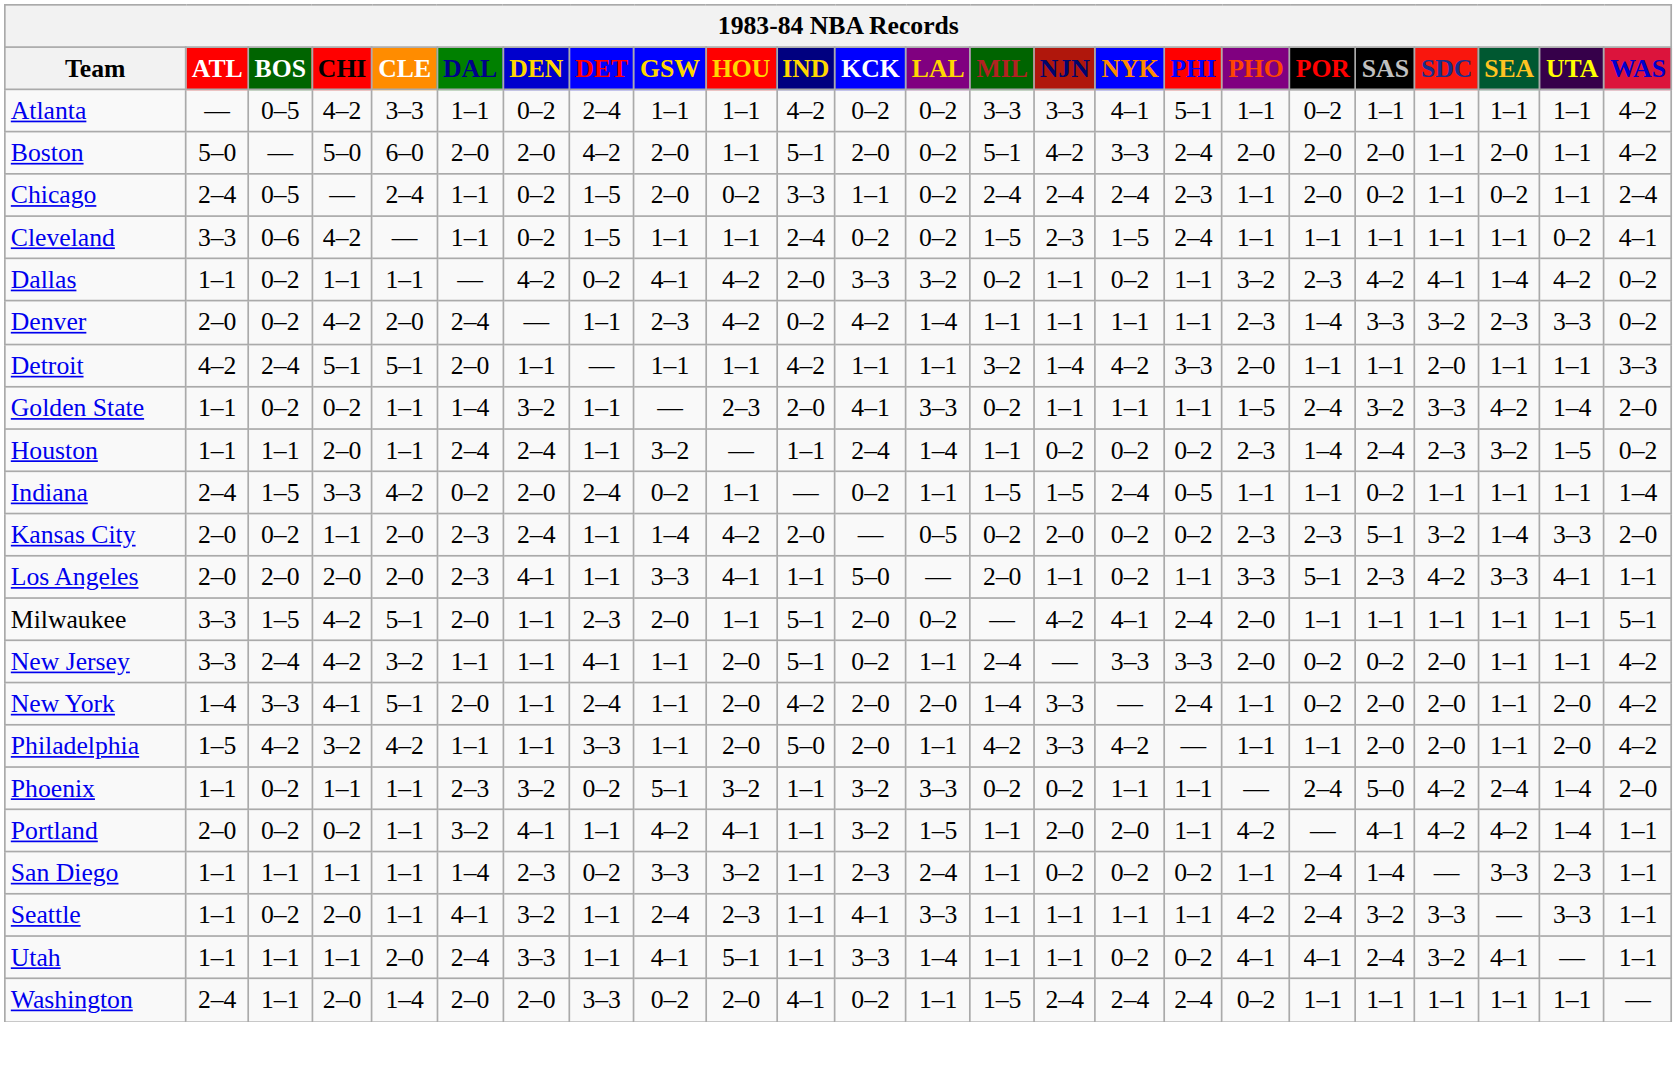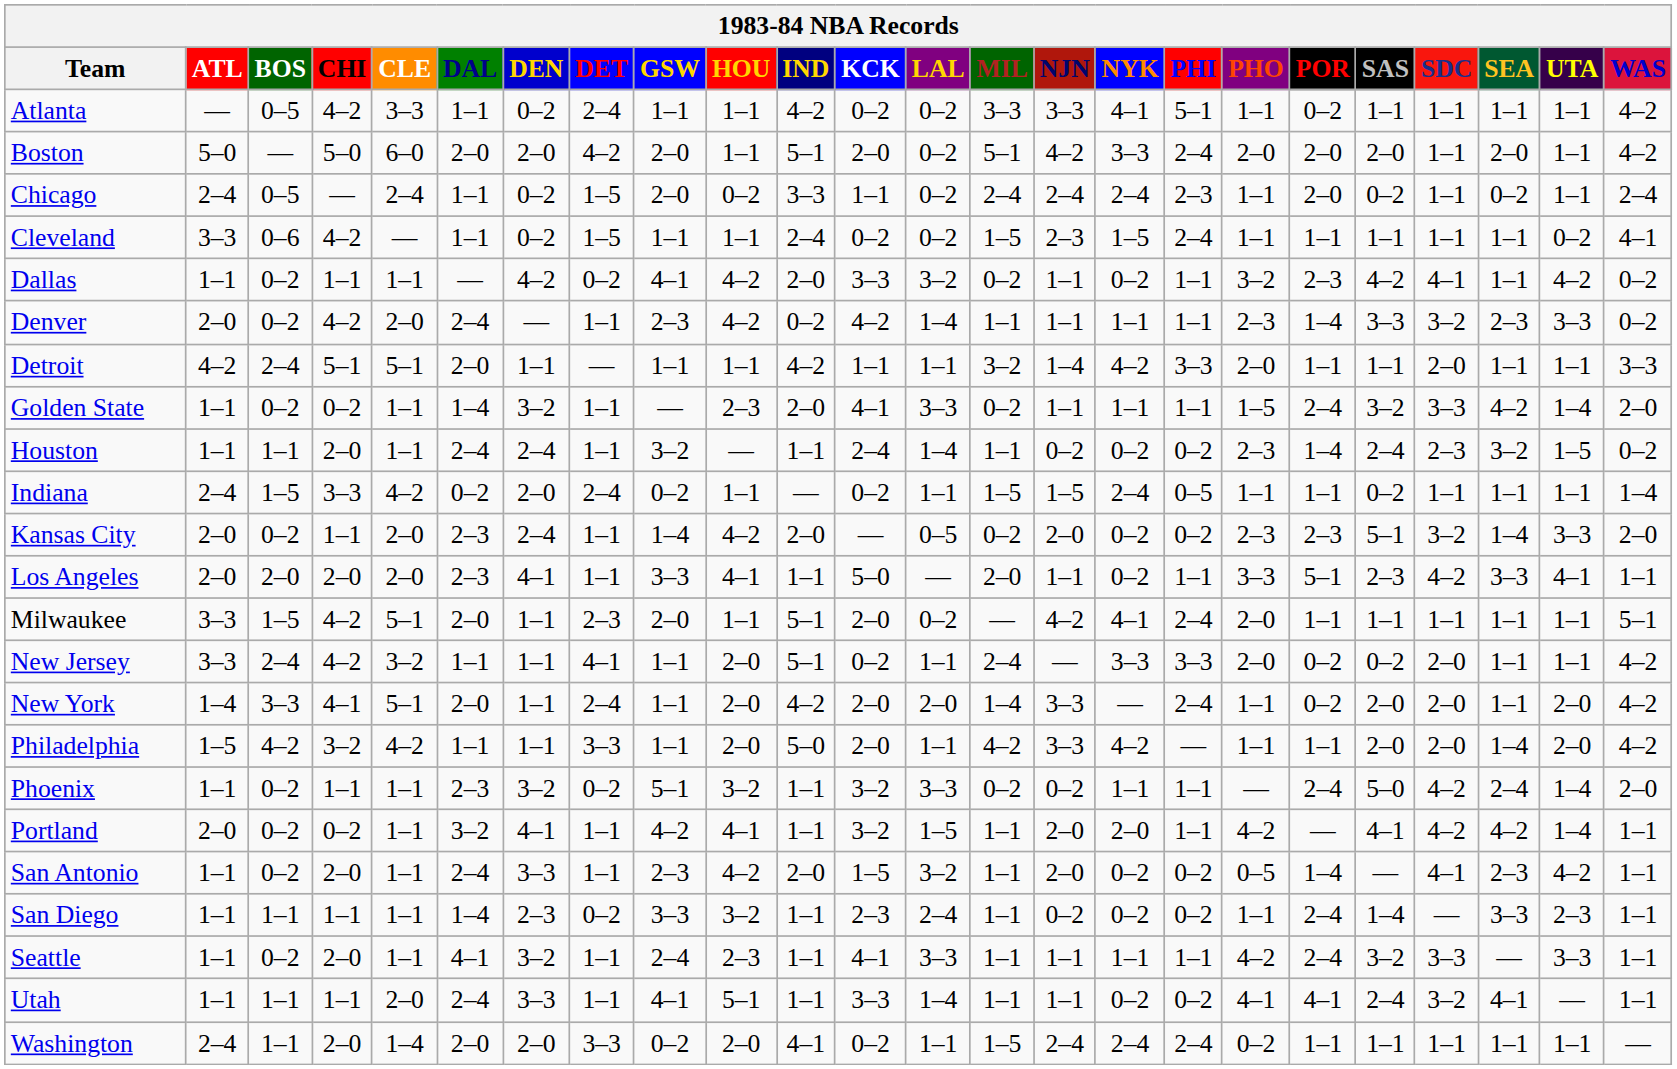 <table class="wikitable" style="font-size:95%; text-align:center;">
 <tr>
 <th colspan=24>1983-84 NBA Records</th>
 </tr>
 <tr>
 <th width=100>Team</th>
 <th style="background:#FF0000;color:#FFFFFF;width=35">ATL</th>
 <th style="background:#006400;color:#FFFFFF;width=35">BOS</th>
 <th style="background:#FF0000;color:#000000;width=35">CHI</th>
 <th style="background:#FF8C00;color:#FFFFFF;width=35">CLE</th>
 <th style="background:#008000;color:#00008B;width=35">DAL</th>
 <th style="background:#0000CD;color:#FFD700;width=35">DEN</th>
 <th style="background:#0000FF;color:#FF0000;width=35">DET</th>
 <th style="background:#0000FF;color:#FFD700;width=35">GSW</th>
 <th style="background:#FF0000;color:#FFD700;width=35">HOU</th>
 <th style="background:#000080;color:#FFD700;width=35">IND</th>
 <th style="background:#0000FF;color:#FFFFFF;width=35">KCK</th>
 <th style="background:#800080;color:#FFD700;width=35">LAL</th>
 <th style="background:#006400;color:#B22222;width=35">MIL</th>
 <th style="background:#B0170C;color:#00056D;width=35">NJN</th>
 <th style="background:#0000FF;color:#FF8C00;width=35">NYK</th>
 <th style="background:#FF0000;color:#0000FF;width=35">PHI</th>
 <th style="background:#800080;color:#FF4500;width=35">PHO</th>
 <th style="background:#000000;color:#FF0000;width=35">POR</th>
 <th style="background:#000000;color:#C0C0C0;width=35">SAS</th>
 <th style="background:#F9160D;color:#1A2E8B;width=35">SDC</th>
 <th style="background:#005831;color:#FFC322;width=35">SEA</th>
 <th style="background:#36004A;color:#FFFF00;width=35">UTA</th>
 <th style="background:#DC143C;color:#0000CD;width=35">WAS</th>
 </tr>
 <tr>
 <td style="text-align:left;"><a href='#'>Atlanta</a></td>
 <td>—</td>
 <td>0–5</td>
 <td>4–2</td>
 <td>3–3</td>
 <td>1–1</td>
 <td>0–2</td>
 <td>2–4</td>
 <td>1–1</td>
 <td>1–1</td>
 <td>4–2</td>
 <td>0–2</td>
 <td>0–2</td>
 <td>3–3</td>
 <td>3–3</td>
 <td>4–1</td>
 <td>5–1</td>
 <td>1–1</td>
 <td>0–2</td>
 <td>1–1</td>
 <td>1–1</td>
 <td>1–1</td>
 <td>1–1</td>
 <td>4–2</td>
 </tr>
 <tr>
 <td style="text-align:left;"><a href='#'>Boston</a></td>
 <td>5–0</td>
 <td>—</td>
 <td>5–0</td>
 <td>6–0</td>
 <td>2–0</td>
 <td>2–0</td>
 <td>4–2</td>
 <td>2–0</td>
 <td>1–1</td>
 <td>5–1</td>
 <td>2–0</td>
 <td>0–2</td>
 <td>5–1</td>
 <td>4–2</td>
 <td>3–3</td>
 <td>2–4</td>
 <td>2–0</td>
 <td>2–0</td>
 <td>2–0</td>
 <td>1–1</td>
 <td>2–0</td>
 <td>1–1</td>
 <td>4–2</td>
 </tr>
 <tr>
 <td style="text-align:left;"><a href='#'>Chicago</a></td>
 <td>2–4</td>
 <td>0–5</td>
 <td>—</td>
 <td>2–4</td>
 <td>1–1</td>
 <td>0–2</td>
 <td>1–5</td>
 <td>2–0</td>
 <td>0–2</td>
 <td>3–3</td>
 <td>1–1</td>
 <td>0–2</td>
 <td>2–4</td>
 <td>2–4</td>
 <td>2–4</td>
 <td>2–3</td>
 <td>1–1</td>
 <td>2–0</td>
 <td>0–2</td>
 <td>1–1</td>
 <td>0–2</td>
 <td>1–1</td>
 <td>2–4</td>
 </tr>
 <tr>
 <td style="text-align:left;"><a href='#'>Cleveland</a></td>
 <td>3–3</td>
 <td>0–6</td>
 <td>4–2</td>
 <td>—</td>
 <td>1–1</td>
 <td>0–2</td>
 <td>1–5</td>
 <td>1–1</td>
 <td>1–1</td>
 <td>2–4</td>
 <td>0–2</td>
 <td>0–2</td>
 <td>1–5</td>
 <td>2–3</td>
 <td>1–5</td>
 <td>2–4</td>
 <td>1–1</td>
 <td>1–1</td>
 <td>1–1</td>
 <td>1–1</td>
 <td>1–1</td>
 <td>0–2</td>
 <td>4–1</td>
 </tr>
 <tr>
 <td style="text-align:left;"><a href='#'>Dallas</a></td>
 <td>1–1</td>
 <td>0–2</td>
 <td>1–1</td>
 <td>1–1</td>
 <td>—</td>
 <td>4–2</td>
 <td>0–2</td>
 <td>4–1</td>
 <td>4–2</td>
 <td>2–0</td>
 <td>3–3</td>
 <td>3–2</td>
 <td>0–2</td>
 <td>1–1</td>
 <td>0–2</td>
 <td>1–1</td>
 <td>3–2</td>
 <td>2–3</td>
 <td>4–2</td>
 <td>4–1</td>
-<td>1–4</td>
+<td>1–1</td>
 <td>4–2</td>
 <td>0–2</td>
 </tr>
 <tr>
 <td style="text-align:left;"><a href='#'>Denver</a></td>
 <td>2–0</td>
 <td>0–2</td>
 <td>4–2</td>
 <td>2–0</td>
 <td>2–4</td>
 <td>—</td>
 <td>1–1</td>
 <td>2–3</td>
 <td>4–2</td>
 <td>0–2</td>
 <td>4–2</td>
 <td>1–4</td>
 <td>1–1</td>
 <td>1–1</td>
 <td>1–1</td>
 <td>1–1</td>
 <td>2–3</td>
 <td>1–4</td>
 <td>3–3</td>
 <td>3–2</td>
 <td>2–3</td>
 <td>3–3</td>
 <td>0–2</td>
 </tr>
 <tr>
 <td style="text-align:left;"><a href='#'>Detroit</a></td>
 <td>4–2</td>
 <td>2–4</td>
 <td>5–1</td>
 <td>5–1</td>
 <td>2–0</td>
 <td>1–1</td>
 <td>—</td>
 <td>1–1</td>
 <td>1–1</td>
 <td>4–2</td>
 <td>1–1</td>
 <td>1–1</td>
 <td>3–2</td>
 <td>1–4</td>
 <td>4–2</td>
 <td>3–3</td>
 <td>2–0</td>
 <td>1–1</td>
 <td>1–1</td>
 <td>2–0</td>
 <td>1–1</td>
 <td>1–1</td>
 <td>3–3</td>
 </tr>
 <tr>
 <td style="text-align:left;"><a href='#'>Golden State</a></td>
 <td>1–1</td>
 <td>0–2</td>
 <td>0–2</td>
 <td>1–1</td>
 <td>1–4</td>
 <td>3–2</td>
 <td>1–1</td>
 <td>—</td>
 <td>2–3</td>
 <td>2–0</td>
 <td>4–1</td>
 <td>3–3</td>
 <td>0–2</td>
 <td>1–1</td>
 <td>1–1</td>
 <td>1–1</td>
 <td>1–5</td>
 <td>2–4</td>
 <td>3–2</td>
 <td>3–3</td>
 <td>4–2</td>
 <td>1–4</td>
 <td>2–0</td>
 </tr>
 <tr>
 <td style="text-align:left;"><a href='#'>Houston</a></td>
 <td>1–1</td>
 <td>1–1</td>
 <td>2–0</td>
 <td>1–1</td>
 <td>2–4</td>
 <td>2–4</td>
 <td>1–1</td>
 <td>3–2</td>
 <td>—</td>
 <td>1–1</td>
 <td>2–4</td>
 <td>1–4</td>
 <td>1–1</td>
 <td>0–2</td>
 <td>0–2</td>
 <td>0–2</td>
 <td>2–3</td>
 <td>1–4</td>
 <td>2–4</td>
 <td>2–3</td>
 <td>3–2</td>
 <td>1–5</td>
 <td>0–2</td>
 </tr>
 <tr>
 <td style="text-align:left;"><a href='#'>Indiana</a></td>
 <td>2–4</td>
 <td>1–5</td>
 <td>3–3</td>
 <td>4–2</td>
 <td>0–2</td>
 <td>2–0</td>
 <td>2–4</td>
 <td>0–2</td>
 <td>1–1</td>
 <td>—</td>
 <td>0–2</td>
 <td>1–1</td>
 <td>1–5</td>
 <td>1–5</td>
 <td>2–4</td>
 <td>0–5</td>
 <td>1–1</td>
 <td>1–1</td>
 <td>0–2</td>
 <td>1–1</td>
 <td>1–1</td>
 <td>1–1</td>
 <td>1–4</td>
 </tr>
 <tr>
 <td style="text-align:left;"><a href='#'>Kansas City</a></td>
 <td>2–0</td>
 <td>0–2</td>
 <td>1–1</td>
 <td>2–0</td>
 <td>2–3</td>
 <td>2–4</td>
 <td>1–1</td>
 <td>1–4</td>
 <td>4–2</td>
 <td>2–0</td>
 <td>—</td>
 <td>0–5</td>
 <td>0–2</td>
 <td>2–0</td>
 <td>0–2</td>
 <td>0–2</td>
 <td>2–3</td>
 <td>2–3</td>
 <td>5–1</td>
 <td>3–2</td>
 <td>1–4</td>
 <td>3–3</td>
 <td>2–0</td>
 </tr>
 <tr>
 <td style="text-align:left;"><a href='#'>Los Angeles</a></td>
 <td>2–0</td>
 <td>2–0</td>
 <td>2–0</td>
 <td>2–0</td>
 <td>2–3</td>
 <td>4–1</td>
 <td>1–1</td>
 <td>3–3</td>
 <td>4–1</td>
 <td>1–1</td>
 <td>5–0</td>
 <td>—</td>
 <td>2–0</td>
 <td>1–1</td>
 <td>0–2</td>
 <td>1–1</td>
 <td>3–3</td>
 <td>5–1</td>
 <td>2–3</td>
 <td>4–2</td>
 <td>3–3</td>
 <td>4–1</td>
 <td>1–1</td>
 </tr>
 <tr>
 <td style="text-align:left;">Milwaukee</td>
 <td>3–3</td>
 <td>1–5</td>
 <td>4–2</td>
 <td>5–1</td>
 <td>2–0</td>
 <td>1–1</td>
 <td>2–3</td>
 <td>2–0</td>
 <td>1–1</td>
 <td>5–1</td>
 <td>2–0</td>
 <td>0–2</td>
 <td>—</td>
 <td>4–2</td>
 <td>4–1</td>
 <td>2–4</td>
 <td>2–0</td>
 <td>1–1</td>
 <td>1–1</td>
 <td>1–1</td>
 <td>1–1</td>
 <td>1–1</td>
 <td>5–1</td>
 </tr>
 <tr>
 <td style="text-align:left;"><a href='#'>New Jersey</a></td>
 <td>3–3</td>
 <td>2–4</td>
 <td>4–2</td>
 <td>3–2</td>
 <td>1–1</td>
 <td>1–1</td>
 <td>4–1</td>
 <td>1–1</td>
 <td>2–0</td>
 <td>5–1</td>
 <td>0–2</td>
 <td>1–1</td>
 <td>2–4</td>
 <td>—</td>
 <td>3–3</td>
 <td>3–3</td>
 <td>2–0</td>
 <td>0–2</td>
 <td>0–2</td>
 <td>2–0</td>
 <td>1–1</td>
 <td>1–1</td>
 <td>4–2</td>
 </tr>
 <tr>
 <td style="text-align:left;"><a href='#'>New York</a></td>
 <td>1–4</td>
 <td>3–3</td>
 <td>4–1</td>
 <td>5–1</td>
 <td>2–0</td>
 <td>1–1</td>
 <td>2–4</td>
 <td>1–1</td>
 <td>2–0</td>
 <td>4–2</td>
 <td>2–0</td>
 <td>2–0</td>
 <td>1–4</td>
 <td>3–3</td>
 <td>—</td>
 <td>2–4</td>
 <td>1–1</td>
 <td>0–2</td>
 <td>2–0</td>
 <td>2–0</td>
 <td>1–1</td>
 <td>2–0</td>
 <td>4–2</td>
 </tr>
 <tr>
 <td style="text-align:left;"><a href='#'>Philadelphia</a></td>
 <td>1–5</td>
 <td>4–2</td>
 <td>3–2</td>
 <td>4–2</td>
 <td>1–1</td>
 <td>1–1</td>
 <td>3–3</td>
 <td>1–1</td>
 <td>2–0</td>
 <td>5–0</td>
 <td>2–0</td>
 <td>1–1</td>
 <td>4–2</td>
 <td>3–3</td>
 <td>4–2</td>
 <td>—</td>
 <td>1–1</td>
 <td>1–1</td>
 <td>2–0</td>
 <td>2–0</td>
-<td>1–1</td>
+<td>1–4</td>
 <td>2–0</td>
 <td>4–2</td>
 </tr>
 <tr>
 <td style="text-align:left;"><a href='#'>Phoenix</a></td>
 <td>1–1</td>
 <td>0–2</td>
 <td>1–1</td>
 <td>1–1</td>
 <td>2–3</td>
 <td>3–2</td>
 <td>0–2</td>
 <td>5–1</td>
 <td>3–2</td>
 <td>1–1</td>
 <td>3–2</td>
 <td>3–3</td>
 <td>0–2</td>
 <td>0–2</td>
 <td>1–1</td>
 <td>1–1</td>
 <td>—</td>
 <td>2–4</td>
 <td>5–0</td>
 <td>4–2</td>
 <td>2–4</td>
 <td>1–4</td>
 <td>2–0</td>
 </tr>
 <tr>
 <td style="text-align:left;"><a href='#'>Portland</a></td>
 <td>2–0</td>
 <td>0–2</td>
 <td>0–2</td>
 <td>1–1</td>
 <td>3–2</td>
 <td>4–1</td>
 <td>1–1</td>
 <td>4–2</td>
 <td>4–1</td>
 <td>1–1</td>
 <td>3–2</td>
 <td>1–5</td>
 <td>1–1</td>
 <td>2–0</td>
 <td>2–0</td>
 <td>1–1</td>
 <td>4–2</td>
 <td>—</td>
 <td>4–1</td>
 <td>4–2</td>
 <td>4–2</td>
 <td>1–4</td>
+<td>1–1</td>
+</tr>
+<tr>
+<td style="text-align:left;"><a href='#'>San Antonio</a></td>
+<td>1–1</td>
+<td>0–2</td>
+<td>2–0</td>
+<td>1–1</td>
+<td>2–4</td>
+<td>3–3</td>
+<td>1–1</td>
+<td>2–3</td>
+<td>4–2</td>
+<td>2–0</td>
+<td>1–5</td>
+<td>3–2</td>
+<td>1–1</td>
+<td>2–0</td>
+<td>0–2</td>
+<td>0–2</td>
+<td>0–5</td>
+<td>1–4</td>
+<td>—</td>
+<td>4–1</td>
+<td>2–3</td>
+<td>4–2</td>
 <td>1–1</td>
 </tr>
 <tr>
 <td style="text-align:left;"><a href='#'>San Diego</a></td>
 <td>1–1</td>
 <td>1–1</td>
 <td>1–1</td>
 <td>1–1</td>
 <td>1–4</td>
 <td>2–3</td>
 <td>0–2</td>
 <td>3–3</td>
 <td>3–2</td>
 <td>1–1</td>
 <td>2–3</td>
 <td>2–4</td>
 <td>1–1</td>
 <td>0–2</td>
 <td>0–2</td>
 <td>0–2</td>
 <td>1–1</td>
 <td>2–4</td>
 <td>1–4</td>
 <td>—</td>
 <td>3–3</td>
 <td>2–3</td>
 <td>1–1</td>
 </tr>
 <tr>
 <td style="text-align:left;"><a href='#'>Seattle</a></td>
 <td>1–1</td>
 <td>0–2</td>
 <td>2–0</td>
 <td>1–1</td>
 <td>4–1</td>
 <td>3–2</td>
 <td>1–1</td>
 <td>2–4</td>
 <td>2–3</td>
 <td>1–1</td>
 <td>4–1</td>
 <td>3–3</td>
 <td>1–1</td>
 <td>1–1</td>
 <td>1–1</td>
 <td>1–1</td>
 <td>4–2</td>
 <td>2–4</td>
 <td>3–2</td>
 <td>3–3</td>
 <td>—</td>
 <td>3–3</td>
 <td>1–1</td>
 </tr>
 <tr>
 <td style="text-align:left;"><a href='#'>Utah</a></td>
 <td>1–1</td>
 <td>1–1</td>
 <td>1–1</td>
 <td>2–0</td>
 <td>2–4</td>
 <td>3–3</td>
 <td>1–1</td>
 <td>4–1</td>
 <td>5–1</td>
 <td>1–1</td>
 <td>3–3</td>
 <td>1–4</td>
 <td>1–1</td>
 <td>1–1</td>
 <td>0–2</td>
 <td>0–2</td>
 <td>4–1</td>
 <td>4–1</td>
 <td>2–4</td>
 <td>3–2</td>
 <td>4–1</td>
 <td>—</td>
 <td>1–1</td>
 </tr>
 <tr>
 <td style="text-align:left;"><a href='#'>Washington</a></td>
 <td>2–4</td>
 <td>1–1</td>
 <td>2–0</td>
 <td>1–4</td>
 <td>2–0</td>
 <td>2–0</td>
 <td>3–3</td>
 <td>0–2</td>
 <td>2–0</td>
 <td>4–1</td>
 <td>0–2</td>
 <td>1–1</td>
 <td>1–5</td>
 <td>2–4</td>
 <td>2–4</td>
 <td>2–4</td>
 <td>0–2</td>
 <td>1–1</td>
 <td>1–1</td>
 <td>1–1</td>
 <td>1–1</td>
 <td>1–1</td>
 <td>—</td>
 </tr>
 </table>
